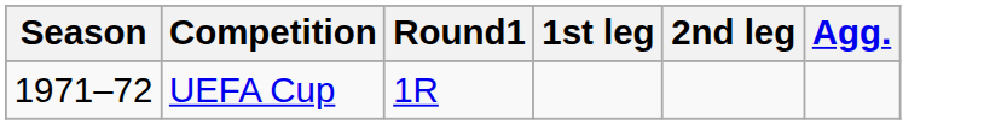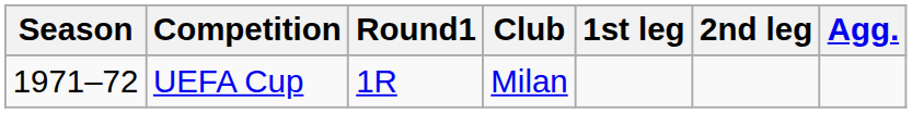 <table class="wikitable sortable">
 <tr>
 <th>Season</th>
 <th>Competition</th>
 <th>Round1</th>
+<th>Club</th>
 <th>1st leg</th>
 <th>2nd leg</th>
 <th><a href='#'>Agg.</a></th>
 </tr>
 <tr>
 <td>1971–72</td>
 <td><a href='#'>UEFA Cup</a></td>
 <td><a href='#'>1R</a></td>
+<td> <a href='#'>Milan</a></td>
 <td></td>
 <td></td>
 <td></td>
 </tr>
 </table>
